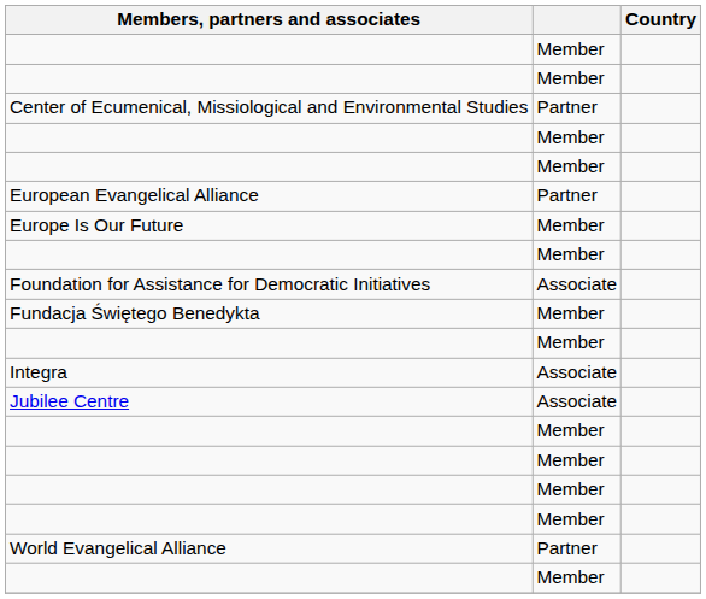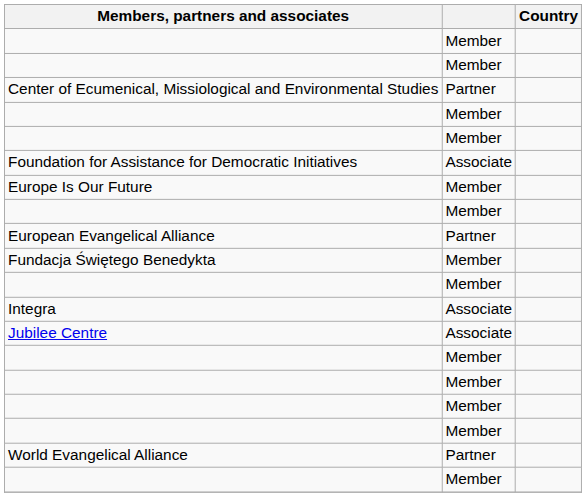 <table class="wikitable sortable">
 <tr>
 <th>Members, partners and associates</th>
 <th></th>
 <th>Country</th>
 </tr>
 <tr>
 <td></td>
 <td>Member</td>
 <td></td>
 </tr>
 <tr>
 <td></td>
 <td>Member</td>
 <td></td>
 </tr>
 <tr>
 <td>Center of Ecumenical, Missiological and Environmental Studies</td>
 <td>Partner</td>
 <td></td>
 </tr>
 <tr>
 <td></td>
 <td>Member</td>
 <td></td>
 </tr>
 <tr>
 <td></td>
 <td>Member</td>
 <td></td>
 </tr>
 <tr>
-<td>European Evangelical Alliance</td>
-<td>Partner</td>
+<td>Foundation for Assistance for Democratic Initiatives</td>
+<td>Associate</td>
 <td></td>
 </tr>
 <tr>
 <td>Europe Is Our Future</td>
 <td>Member</td>
 <td></td>
 </tr>
 <tr>
 <td></td>
 <td>Member</td>
 <td></td>
 </tr>
 <tr>
-<td>Foundation for Assistance for Democratic Initiatives</td>
-<td>Associate</td>
+<td>European Evangelical Alliance</td>
+<td>Partner</td>
 <td></td>
 </tr>
 <tr>
 <td>Fundacja Świętego Benedykta</td>
 <td>Member</td>
 <td></td>
 </tr>
 <tr>
 <td></td>
 <td>Member</td>
 <td></td>
 </tr>
 <tr>
 <td>Integra</td>
 <td>Associate</td>
 <td></td>
 </tr>
 <tr>
 <td><a href='#'>Jubilee Centre</a></td>
 <td>Associate</td>
 <td></td>
 </tr>
 <tr>
 <td></td>
 <td>Member</td>
 <td></td>
 </tr>
 <tr>
 <td></td>
 <td>Member</td>
 <td></td>
 </tr>
 <tr>
 <td></td>
 <td>Member</td>
 <td></td>
 </tr>
 <tr>
 <td></td>
 <td>Member</td>
 <td></td>
 </tr>
 <tr>
 <td>World Evangelical Alliance</td>
 <td>Partner</td>
 <td></td>
 </tr>
 <tr>
 <td></td>
 <td>Member</td>
 <td></td>
 </tr>
 <tr>
 </tr>
 </table>
